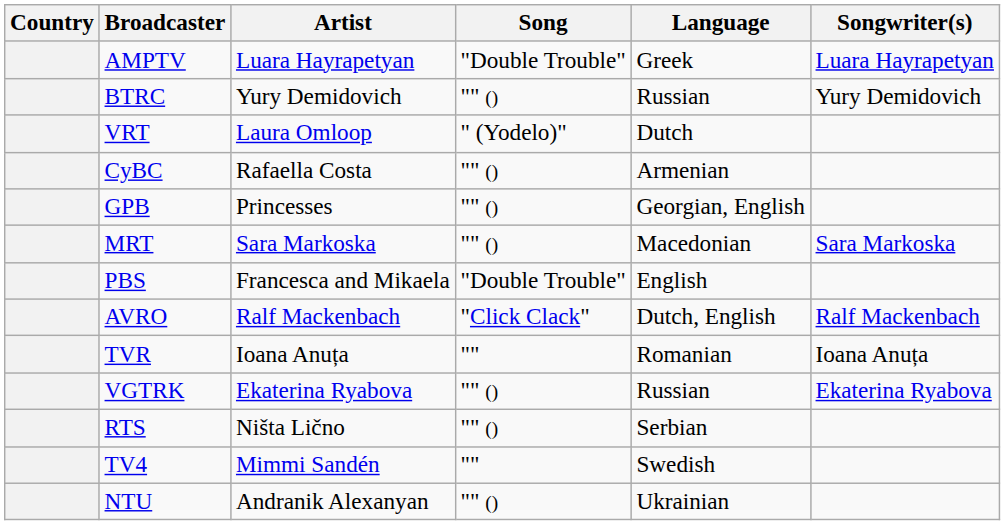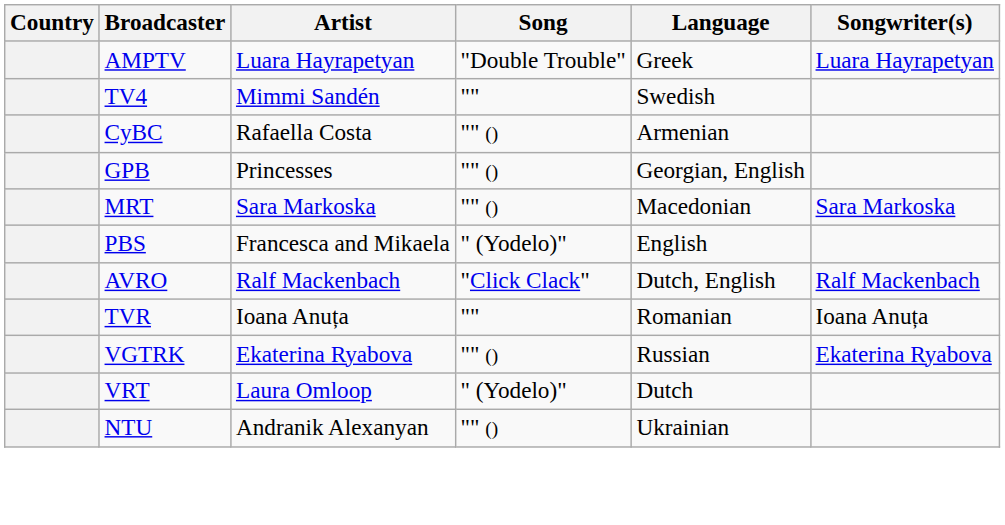 <table class="wikitable plainrowheaders">
 <tr>
 <th>Country</th>
 <th>Broadcaster</th>
 <th>Artist</th>
 <th>Song</th>
 <th>Language</th>
 <th>Songwriter(s)</th>
 </tr>
 <tr>
 <th scope="row"></th>
 <td><a href='#'>AMPTV</a></td>
 <td><a href='#'>Luara Hayrapetyan</a></td>
 <td>"Double Trouble"</td>
 <td>Greek</td>
 <td><a href='#'>Luara Hayrapetyan</a></td>
 </tr>
 <tr>
 <th scope="row"></th>
-<td><a href='#'>BTRC</a></td>
-<td>Yury Demidovich</td>
-<td>"" <small>()</small></td>
-<td>Russian</td>
-<td>Yury Demidovich</td>
-</tr>
-<tr>
-<th scope="row"></th>
-<td><a href='#'>VRT</a></td>
-<td><a href='#'>Laura Omloop</a></td>
-<td>" (Yodelo)"</td>
-<td>Dutch</td>
+<td><a href='#'>TV4</a></td>
+<td><a href='#'>Mimmi Sandén</a></td>
+<td>""</td>
+<td>Swedish</td>
 <td></td>
 </tr>
 <tr>
 <th scope="row"></th>
 <td><a href='#'>CyBC</a></td>
 <td>Rafaella Costa</td>
 <td>"" <small>()</small></td>
 <td>Armenian</td>
 <td></td>
 </tr>
 <tr>
 <th scope="row"></th>
 <td><a href='#'>GPB</a></td>
 <td>Princesses</td>
 <td>"" <small>()</small></td>
 <td>Georgian, English</td>
 <td></td>
 </tr>
 <tr>
 <th scope="row"></th>
 <td><a href='#'>MRT</a></td>
 <td><a href='#'>Sara Markoska</a></td>
 <td>"" <small>()</small></td>
 <td>Macedonian</td>
 <td><a href='#'>Sara Markoska</a></td>
 </tr>
 <tr>
 <th scope="row"></th>
 <td><a href='#'>PBS</a></td>
 <td>Francesca and Mikaela</td>
-<td>"Double Trouble"</td>
+<td>" (Yodelo)"</td>
 <td>English</td>
 <td></td>
 </tr>
 <tr>
 <th scope="row"></th>
 <td><a href='#'>AVRO</a></td>
 <td><a href='#'>Ralf Mackenbach</a></td>
 <td>"<a href='#'>Click Clack</a>"</td>
 <td>Dutch, English</td>
 <td><a href='#'>Ralf Mackenbach</a></td>
 </tr>
 <tr>
 <th scope="row"></th>
 <td><a href='#'>TVR</a></td>
 <td>Ioana Anuța</td>
 <td>""</td>
 <td>Romanian</td>
 <td>Ioana Anuța</td>
 </tr>
 <tr>
 <th scope="row"></th>
 <td><a href='#'>VGTRK</a></td>
 <td><a href='#'>Ekaterina Ryabova</a></td>
 <td>"" <small>()</small></td>
 <td>Russian</td>
 <td><a href='#'>Ekaterina Ryabova</a></td>
 </tr>
 <tr>
 <th scope="row"></th>
-<td><a href='#'>RTS</a></td>
-<td>Ništa Lično</td>
-<td>"" <small>()</small></td>
-<td>Serbian</td>
-<td></td>
-</tr>
-<tr>
-<th scope="row"></th>
-<td><a href='#'>TV4</a></td>
-<td><a href='#'>Mimmi Sandén</a></td>
-<td>""</td>
-<td>Swedish</td>
+<td><a href='#'>VRT</a></td>
+<td><a href='#'>Laura Omloop</a></td>
+<td>" (Yodelo)"</td>
+<td>Dutch</td>
 <td></td>
 </tr>
 <tr>
 <th scope="row"></th>
 <td><a href='#'>NTU</a></td>
 <td>Andranik Alexanyan</td>
 <td>"" <small>()</small></td>
 <td>Ukrainian</td>
 <td></td>
 </tr>
 </table>
